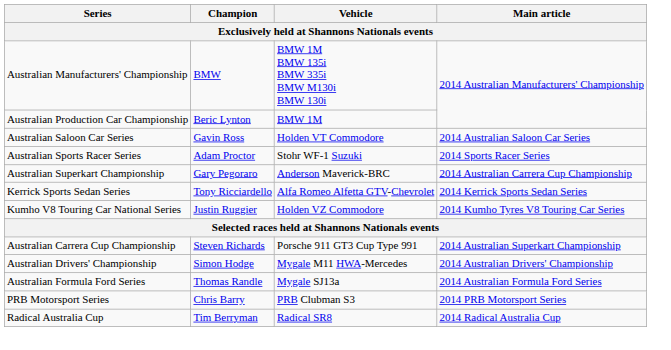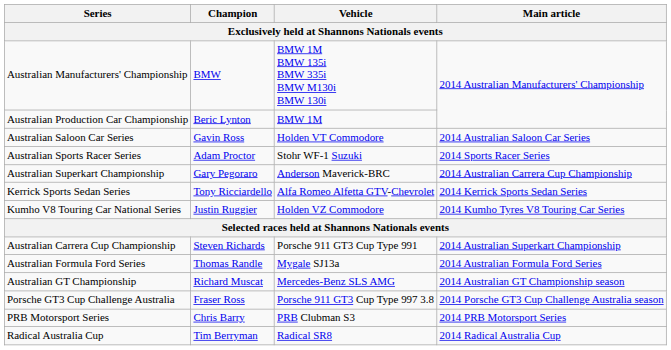 <table class="wikitable" style="font-size: 90%">
 <tr>
 <th>Series</th>
 <th>Champion</th>
 <th>Vehicle</th>
 <th>Main article</th>
 </tr>
 <tr>
 <th colspan=4>Exclusively held at Shannons Nationals events</th>
 </tr>
 <tr>
 <td>Australian Manufacturers' Championship</td>
 <td><a href='#'>BMW</a></td>
 <td><a href='#'>BMW 1M</a> <br> <a href='#'>BMW 135i</a> <br> <a href='#'>BMW 335i</a> <br> <a href='#'>BMW M130i</a> <br> <a href='#'>BMW 130i</a></td>
 <td rowspan=2><a href='#'>2014 Australian Manufacturers' Championship</a></td>
 </tr>
 <tr>
 <td>Australian Production Car Championship</td>
 <td><a href='#'>Beric Lynton</a></td>
 <td><a href='#'>BMW 1M</a></td>
 </tr>
 <tr>
 <td>Australian Saloon Car Series</td>
 <td><a href='#'>Gavin Ross</a></td>
 <td><a href='#'>Holden VT Commodore</a></td>
 <td><a href='#'>2014 Australian Saloon Car Series</a></td>
 </tr>
 <tr>
 <td>Australian Sports Racer Series</td>
 <td><a href='#'>Adam Proctor</a></td>
 <td>Stohr WF-1 <a href='#'>Suzuki</a></td>
 <td><a href='#'>2014 Sports Racer Series</a></td>
 </tr>
 <tr>
 <td>Australian Superkart Championship</td>
 <td><a href='#'>Gary Pegoraro</a></td>
 <td><a href='#'>Anderson</a> Maverick-BRC</td>
 <td><a href='#'>2014 Australian Carrera Cup Championship</a></td>
 </tr>
 <tr>
 <td>Kerrick Sports Sedan Series</td>
 <td><a href='#'>Tony Ricciardello</a></td>
 <td><a href='#'>Alfa Romeo Alfetta GTV</a>-<a href='#'>Chevrolet</a></td>
 <td><a href='#'>2014 Kerrick Sports Sedan Series</a></td>
 </tr>
 <tr>
 <td>Kumho V8 Touring Car National Series</td>
 <td><a href='#'>Justin Ruggier</a></td>
 <td><a href='#'>Holden VZ Commodore</a></td>
 <td><a href='#'>2014 Kumho Tyres V8 Touring Car Series</a></td>
 </tr>
 <tr>
 <th colspan=4>Selected races held at Shannons Nationals events</th>
 </tr>
 <tr>
 <td>Australian Carrera Cup Championship</td>
 <td><a href='#'>Steven Richards</a></td>
 <td>Porsche 911 GT3 Cup Type 991</td>
 <td><a href='#'>2014 Australian Superkart Championship</a></td>
 </tr>
 <tr>
-<td>Australian Drivers' Championship</td>
-<td><a href='#'>Simon Hodge</a></td>
-<td><a href='#'>Mygale</a> M11 <a href='#'>HWA</a>-Mercedes</td>
-<td><a href='#'>2014 Australian Drivers' Championship</a></td>
-</tr>
-<tr>
 <td>Australian Formula Ford Series</td>
 <td><a href='#'>Thomas Randle</a></td>
 <td><a href='#'>Mygale</a> SJ13a</td>
 <td><a href='#'>2014 Australian Formula Ford Series</a></td>
+</tr>
+<tr>
+<td>Australian GT Championship</td>
+<td><a href='#'>Richard Muscat</a></td>
+<td><a href='#'>Mercedes-Benz SLS AMG</a></td>
+<td><a href='#'>2014 Australian GT Championship season</a></td>
+</tr>
+<tr>
+<td>Porsche GT3 Cup Challenge Australia</td>
+<td><a href='#'>Fraser Ross</a></td>
+<td><a href='#'>Porsche 911 GT3</a> Cup Type 997 3.8</td>
+<td><a href='#'>2014 Porsche GT3 Cup Challenge Australia season</a></td>
 </tr>
 <tr>
 <td>PRB Motorsport Series</td>
 <td><a href='#'>Chris Barry</a></td>
 <td><a href='#'>PRB</a> Clubman S3</td>
 <td><a href='#'>2014 PRB Motorsport Series</a></td>
 </tr>
 <tr>
 <td>Radical Australia Cup</td>
 <td><a href='#'>Tim Berryman</a></td>
 <td><a href='#'>Radical SR8</a></td>
 <td><a href='#'>2014 Radical Australia Cup</a></td>
 </tr>
 </table>
